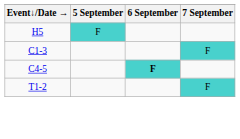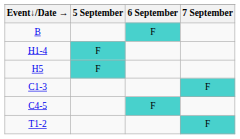 <table class="wikitable" style="margin:0.5em auto; font-size:95%; line-height:1.50em;">
 <tr align="center">
 </tr>
 <tr>
 </tr>
 <tr>
 <th>Event↓/Date →</th>
 <th>5 September</th>
 <th>6 September</th>
 <th>7 September</th>
+</tr>
+<tr align="center">
+<td class="event"><a href='#'>B</a></td>
+<td></td>
+<td bgcolor="#48D1CC" align="center">F</td>
+<td></td>
+</tr>
+<tr align="center">
+<td class="event"><a href='#'>H1-4</a></td>
+<td bgcolor="#48D1CC" align="center">F</td>
+<td></td>
+<td></td>
 </tr>
 <tr align="center">
 <td class="event"><a href='#'>H5</a></td>
 <td bgcolor="#48D1CC" align="center">F</td>
 <td></td>
 <td></td>
 </tr>
 <tr align="center">
 <td class="event"><a href='#'>C1-3</a></td>
 <td></td>
 <td></td>
 <td bgcolor="#48D1CC" align="center">F</td>
 </tr>
 <tr align="center">
 <td class="event"><a href='#'>C4-5</a></td>
 <td></td>
-<td bgcolor="#48D1CC" align="center"><strong>F</strong></td>
+<td bgcolor="#48D1CC" align="center">F</td>
 <td></td>
 </tr>
 <tr align="center">
 <td class="event"><a href='#'>T1-2</a></td>
 <td></td>
 <td></td>
 <td bgcolor="#48D1CC" align="center">F</td>
 </tr>
 </table>
